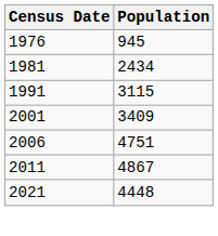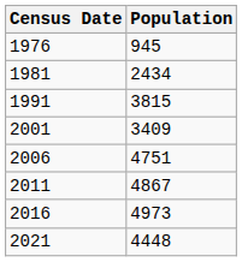 <table class="wikitable">
 <tr>
 <th>Census Date</th>
 <th>Population</th>
 </tr>
 <tr>
 <td>1976</td>
 <td>945</td>
 </tr>
 <tr>
 <td>1981</td>
 <td>2434</td>
 </tr>
 <tr>
 <td>1991</td>
-<td>3115</td>
+<td>3815</td>
 </tr>
 <tr>
 <td>2001</td>
 <td>3409</td>
 </tr>
 <tr>
 <td>2006</td>
 <td>4751</td>
 </tr>
 <tr>
 <td>2011</td>
 <td>4867</td>
 </tr>
 <tr>
+<td>2016</td>
+<td>4973</td>
+</tr>
+<tr>
 <td>2021</td>
 <td>4448</td>
 </tr>
 </table>
